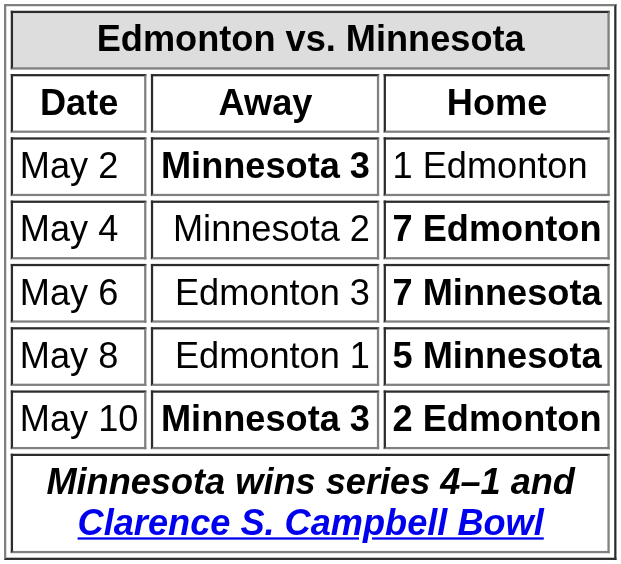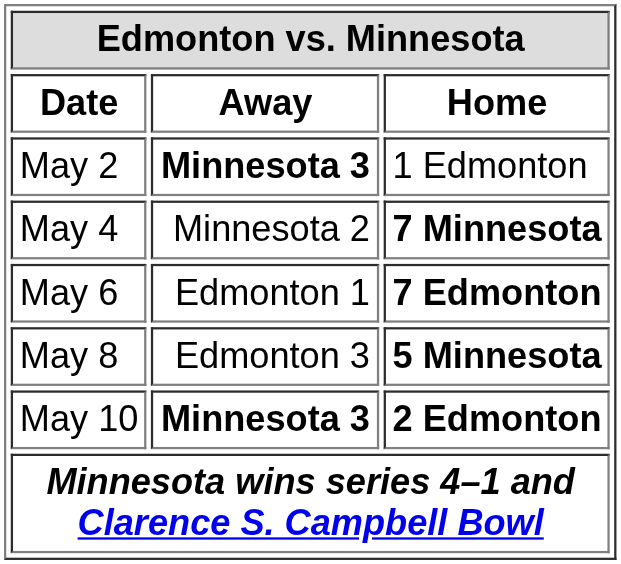 <table cellpadding="3" border="1">
 <tr>
 <th bgcolor="#DDDDDD" colspan="4">Edmonton vs. Minnesota</th>
 </tr>
 <tr>
 <th>Date</th>
 <th>Away</th>
 <th>Home</th>
 </tr>
 <tr>
 <td>May 2</td>
 <td align="right"><strong>Minnesota 3</strong></td>
 <td>1 Edmonton</td>
 </tr>
 <tr>
 <td>May 4</td>
 <td align="right">Minnesota 2</td>
+<td><strong>7 Minnesota</strong></td>
+</tr>
+<tr>
+<td>May 6</td>
+<td align="right">Edmonton 1</td>
 <td><strong>7 Edmonton</strong></td>
 </tr>
 <tr>
-<td>May 6</td>
+<td>May 8</td>
 <td align="right">Edmonton 3</td>
-<td><strong>7 Minnesota</strong></td>
-</tr>
-<tr>
-<td>May 8</td>
-<td align="right">Edmonton 1</td>
 <td><strong>5 Minnesota</strong></td>
 </tr>
 <tr>
 <td>May 10</td>
 <td align="right"><strong>Minnesota 3</strong></td>
 <td><strong>2 Edmonton</strong></td>
 </tr>
 <tr>
 <td align="center" colspan="4"><strong><em>Minnesota wins series 4–1 and<br> <a href='#'>Clarence S. Campbell Bowl</a></em></strong></td>
 </tr>
 </table>
